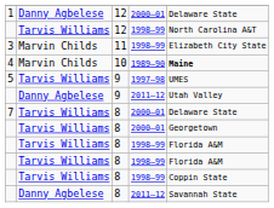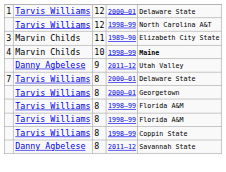 <table class="wikitable">
 <tr>
 </tr>
 <tr>
 <td>1</td>
-<td><a href='#'>Danny Agbelese</a></td>
+<td><a href='#'>Tarvis Williams</a></td>
 <td>12</td>
 <td style="font-size:80%;"><a href='#'>2000–01</a></td>
 <td style="font-size:80%;">Delaware State</td>
 </tr>
 <tr>
 <td></td>
 <td><a href='#'>Tarvis Williams</a></td>
 <td>12</td>
 <td style="font-size:80%;"><a href='#'>1998–99</a></td>
 <td style="font-size:80%;">North Carolina A&T</td>
 </tr>
 <tr>
 <td>3</td>
 <td>Marvin Childs</td>
 <td>11</td>
-<td style="font-size:80%;"><a href='#'>1998–99</a></td>
+<td style="font-size:80%;"><a href='#'>1989–90</a></td>
 <td style="font-size:80%;">Elizabeth City State</td>
 </tr>
 <tr>
 <td>4</td>
 <td>Marvin Childs</td>
 <td>10</td>
-<td style="font-size:80%;"><a href='#'>1989–90</a></td>
+<td style="font-size:80%;"><a href='#'>1998–99</a></td>
 <td style="font-size:80%;"><strong>Maine</strong></td>
-</tr>
-<tr>
-<td>5</td>
-<td><a href='#'>Tarvis Williams</a></td>
-<td>9</td>
-<td style="font-size:80%;"><a href='#'>1997–98</a></td>
-<td style="font-size:80%;">UMES</td>
 </tr>
 <tr>
 <td></td>
 <td><a href='#'>Danny Agbelese</a></td>
 <td>9</td>
 <td style="font-size:80%;"><a href='#'>2011–12</a></td>
 <td style="font-size:80%;">Utah Valley</td>
 </tr>
 <tr>
 <td>7</td>
 <td><a href='#'>Tarvis Williams</a></td>
 <td>8</td>
 <td style="font-size:80%;"><a href='#'>2000–01</a></td>
 <td style="font-size:80%;">Delaware State</td>
 </tr>
 <tr>
 <td></td>
 <td><a href='#'>Tarvis Williams</a></td>
 <td>8</td>
 <td style="font-size:80%;"><a href='#'>2000–01</a></td>
 <td style="font-size:80%;">Georgetown</td>
 </tr>
 <tr>
 <td></td>
 <td><a href='#'>Tarvis Williams</a></td>
 <td>8</td>
 <td style="font-size:80%;"><a href='#'>1998–99</a></td>
 <td style="font-size:80%;">Florida A&M</td>
 </tr>
 <tr>
 <td></td>
 <td><a href='#'>Tarvis Williams</a></td>
 <td>8</td>
 <td style="font-size:80%;"><a href='#'>1998–99</a></td>
 <td style="font-size:80%;">Florida A&M</td>
 </tr>
 <tr>
 <td></td>
 <td><a href='#'>Tarvis Williams</a></td>
 <td>8</td>
 <td style="font-size:80%;"><a href='#'>1998–99</a></td>
 <td style="font-size:80%;">Coppin State</td>
 </tr>
 <tr>
 <td></td>
 <td><a href='#'>Danny Agbelese</a></td>
 <td>8</td>
 <td style="font-size:80%;"><a href='#'>2011–12</a></td>
 <td style="font-size:80%;">Savannah State</td>
 </tr>
 </table>
